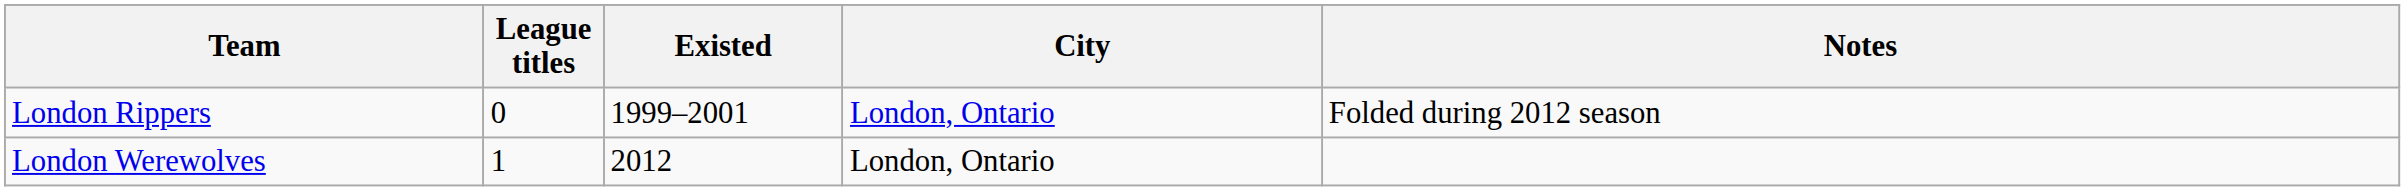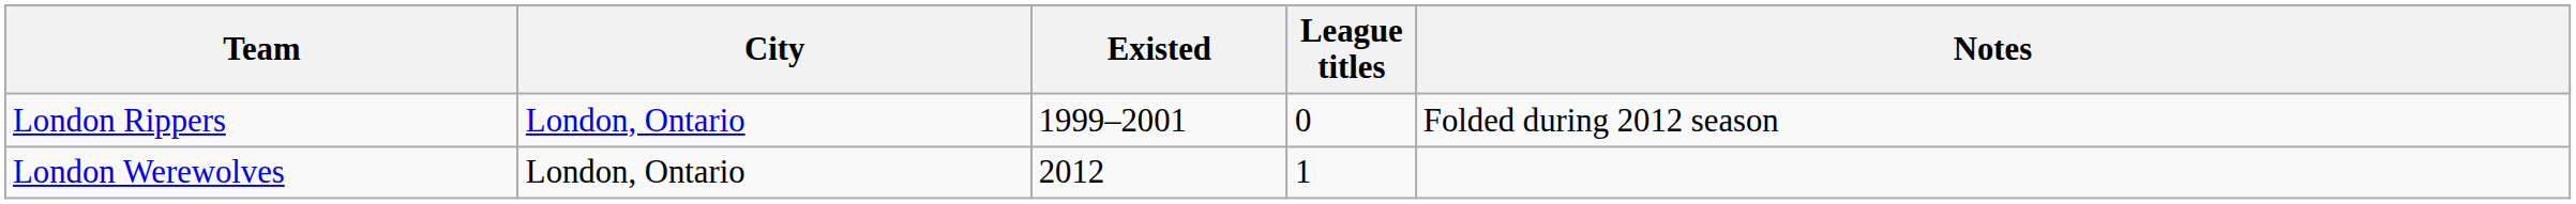 <table class="wikitable">
 <tr>
 <th bgcolor="#DDDDFF" width="20%">Team</th>
+<th bgcolor="#DDDDFF" width="20%">City</th>
+<th bgcolor="#DDDDFF" width="10%">Existed</th>
 <th bgcolor="#DDDDFF" width="5%">League titles</th>
-<th bgcolor="#DDDDFF" width="10%">Existed</th>
-<th bgcolor="#DDDDFF" width="20%">City</th>
 <th bgcolor="#DDDDFF" width="45%">Notes</th>
 </tr>
 <tr>
 <td><a href='#'>London Rippers</a></td>
+<td><a href='#'>London, Ontario</a></td>
+<td>1999–2001</td>
 <td>0</td>
-<td>1999–2001</td>
-<td><a href='#'>London, Ontario</a></td>
 <td>Folded during 2012 season</td>
 </tr>
 <tr>
 <td><a href='#'>London Werewolves</a></td>
+<td>London, Ontario</td>
+<td>2012</td>
 <td>1</td>
-<td>2012</td>
-<td>London, Ontario</td>
 <td></td>
 </tr>
 </table>
